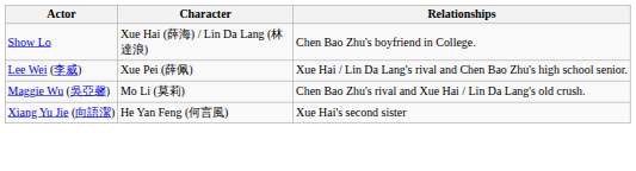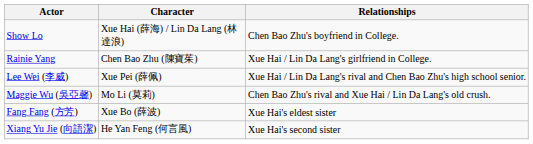 <table class="wikitable">
 <tr>
 <th>Actor</th>
 <th width=230>Character</th>
 <th>Relationships</th>
 </tr>
 <tr>
 <td><a href='#'>Show Lo</a></td>
 <td>Xue Hai (薛海) / Lin Da Lang (林達浪)</td>
 <td>Chen Bao Zhu's boyfriend in College.</td>
 </tr>
 <tr>
+<td><a href='#'>Rainie Yang</a></td>
+<td>Chen Bao Zhu (陳寶茱)</td>
+<td>Xue Hai / Lin Da Lang's girlfriend in College.</td>
+</tr>
+<tr>
 <td><a href='#'>Lee Wei</a> (<a href='#'>李威</a>)</td>
 <td>Xue Pei (薛佩)</td>
 <td>Xue Hai / Lin Da Lang's rival and Chen Bao Zhu's high school senior.</td>
 </tr>
 <tr>
 <td><a href='#'>Maggie Wu</a> (<a href='#'>吳亞馨</a>)</td>
 <td>Mo Li (莫莉)</td>
 <td>Chen Bao Zhu's rival and Xue Hai / Lin Da Lang's old crush.</td>
 </tr>
 <tr>
+<td><a href='#'>Fang Fang</a> (<a href='#'>方芳</a>)</td>
+<td>Xue Bo (薛波)</td>
+<td>Xue Hai's eldest sister</td>
+</tr>
+<tr>
 <td><a href='#'>Xiang Yu Jie</a> (<a href='#'>向語潔</a>)</td>
 <td>He Yan Feng (何言風)</td>
 <td>Xue Hai's second sister</td>
 </tr>
 </table>
